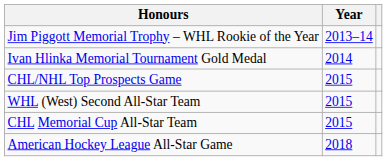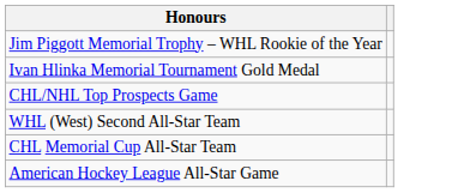 <table class="wikitable">
 <tr>
 <th>Honours</th>
-<th>Year</th>
 <th></th>
 </tr>
 <tr>
 <td><a href='#'>Jim Piggott Memorial Trophy</a> – WHL Rookie of the Year</td>
-<td><a href='#'>2013–14</a></td>
 <td></td>
 </tr>
 <tr>
 <td><a href='#'>Ivan Hlinka Memorial Tournament</a> Gold Medal</td>
-<td><a href='#'>2014</a></td>
 <td></td>
 </tr>
 <tr>
 <td><a href='#'>CHL/NHL Top Prospects Game</a></td>
-<td><a href='#'>2015</a></td>
 <td></td>
 </tr>
 <tr>
 <td><a href='#'>WHL</a> (West) Second All-Star Team</td>
-<td><a href='#'>2015</a></td>
 <td></td>
 </tr>
 <tr>
 <td><a href='#'>CHL</a> <a href='#'>Memorial Cup</a> All-Star Team</td>
-<td><a href='#'>2015</a></td>
 <td></td>
 </tr>
 <tr>
 <td><a href='#'>American Hockey League</a> All-Star Game</td>
-<td><a href='#'>2018</a></td>
 <td></td>
 </tr>
 </table>
